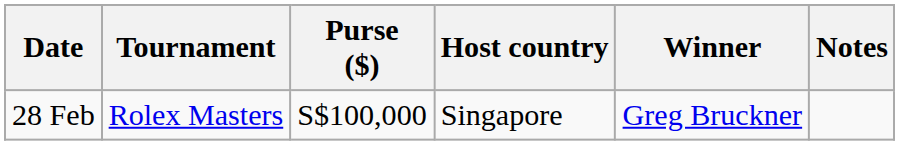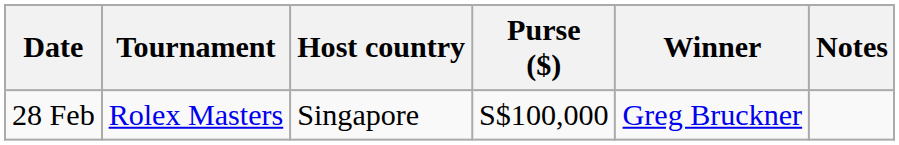 <table class="wikitable" style="font-size:95%">
 <tr>
 <th>Date</th>
 <th>Tournament</th>
+<th>Host country</th>
 <th>Purse<br>($)</th>
-<th>Host country</th>
 <th>Winner</th>
 <th>Notes</th>
 </tr>
 <tr>
 <td>28 Feb</td>
 <td><a href='#'>Rolex Masters</a></td>
+<td>Singapore</td>
 <td align=right>S$100,000</td>
-<td>Singapore</td>
 <td> <a href='#'>Greg Bruckner</a></td>
 <td></td>
 </tr>
 </table>
